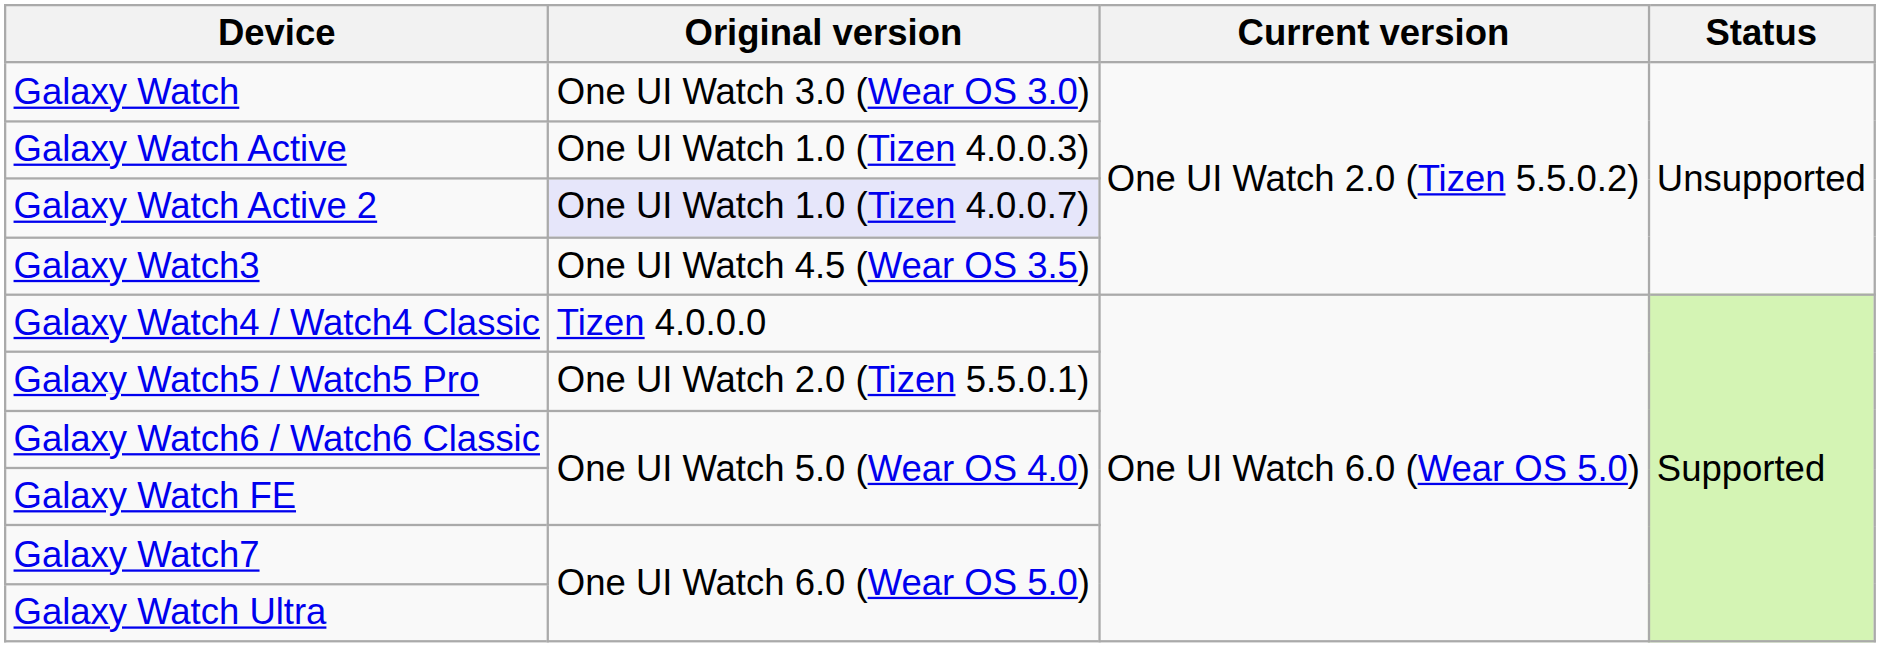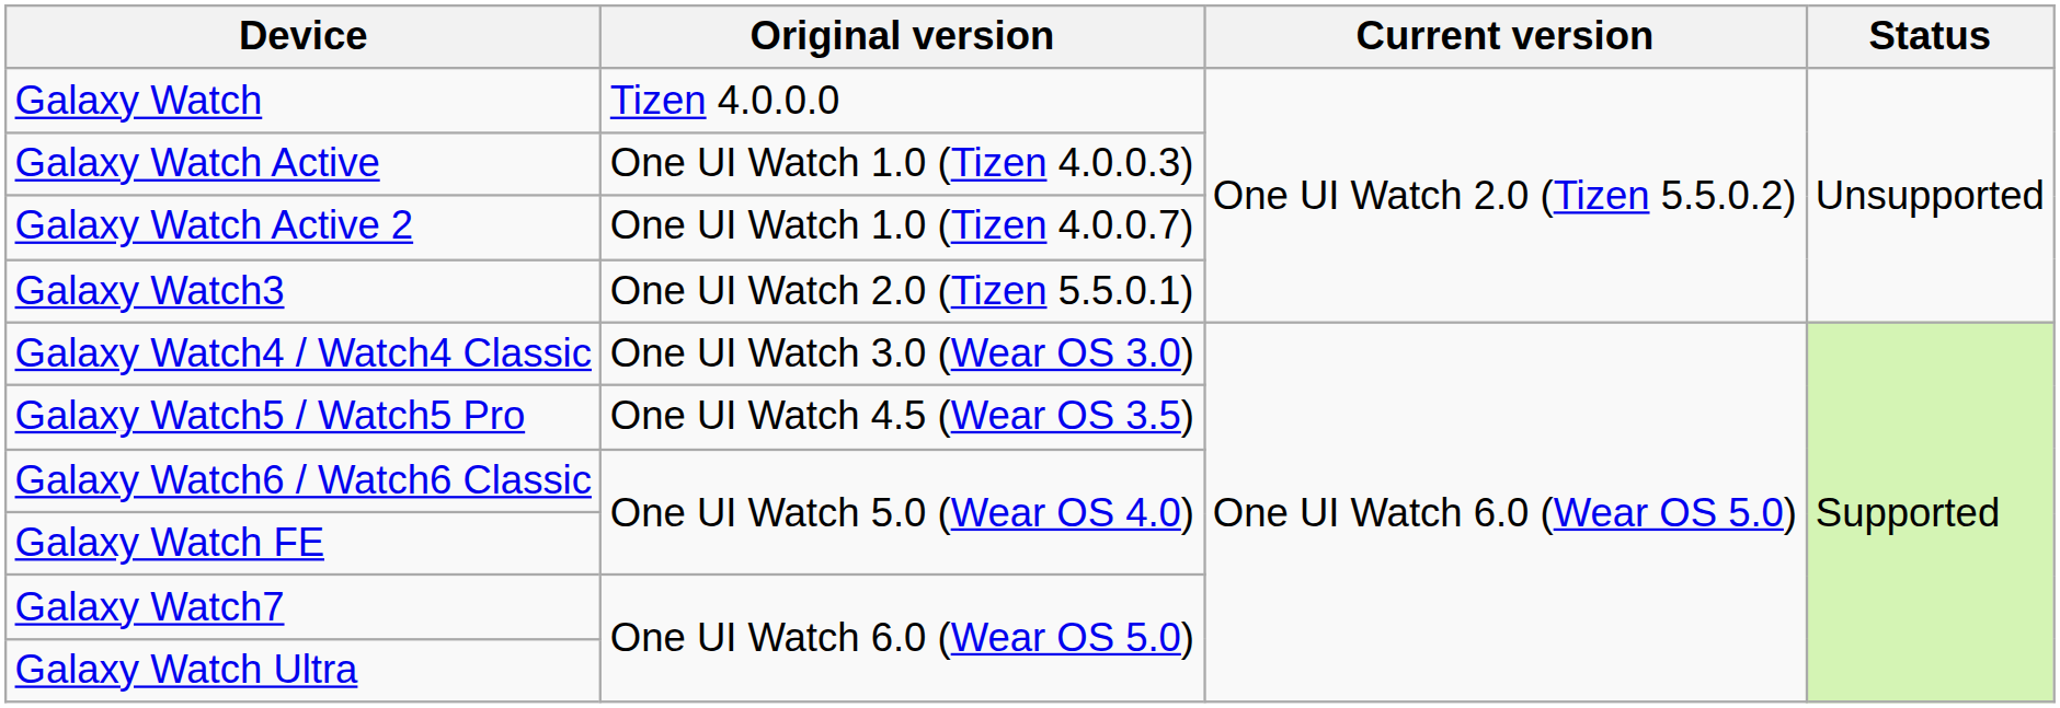 <table class="wikitable">
 <tr>
 <th>Device</th>
 <th>Original version</th>
 <th>Current version</th>
 <th>Status</th>
 </tr>
 <tr>
 <td><a href='#'>Galaxy Watch</a></td>
-<td>One UI Watch 3.0 (<a href='#'>Wear OS 3.0</a>)</td>
+<td><a href='#'>Tizen</a> 4.0.0.0</td>
 <td rowspan="4">One UI Watch 2.0 (<a href='#'>Tizen</a> 5.5.0.2)</td>
 <td rowspan="4">Unsupported</td>
 </tr>
 <tr>
 <td><a href='#'>Galaxy Watch Active</a></td>
 <td>One UI Watch 1.0 (<a href='#'>Tizen</a> 4.0.0.3)</td>
 </tr>
 <tr>
 <td><a href='#'>Galaxy Watch Active 2</a></td>
-<td style="background: lavender;">One UI Watch 1.0 (<a href='#'>Tizen</a> 4.0.0.7)</td>
+<td>One UI Watch 1.0 (<a href='#'>Tizen</a> 4.0.0.7)</td>
 </tr>
 <tr>
 <td><a href='#'>Galaxy Watch3</a></td>
-<td>One UI Watch 4.5 (<a href='#'>Wear OS 3.5</a>)</td>
+<td>One UI Watch 2.0 (<a href='#'>Tizen</a> 5.5.0.1)</td>
 </tr>
 <tr>
 <td><a href='#'>Galaxy Watch4 / Watch4 Classic</a></td>
-<td><a href='#'>Tizen</a> 4.0.0.0</td>
+<td>One UI Watch 3.0 (<a href='#'>Wear OS 3.0</a>)</td>
 <td rowspan="6">One UI Watch 6.0 (<a href='#'>Wear OS 5.0</a>)</td>
 <td rowspan="6" style="background: #d4f4b4">Supported</td>
 </tr>
 <tr>
 <td><a href='#'>Galaxy Watch5 / Watch5 Pro</a></td>
-<td>One UI Watch 2.0 (<a href='#'>Tizen</a> 5.5.0.1)</td>
+<td>One UI Watch 4.5 (<a href='#'>Wear OS 3.5</a>)</td>
 </tr>
 <tr>
 <td><a href='#'>Galaxy Watch6 / Watch6 Classic</a></td>
 <td rowspan="2">One UI Watch 5.0 (<a href='#'>Wear OS 4.0</a>)</td>
 </tr>
 <tr>
 <td><a href='#'>Galaxy Watch FE</a></td>
 </tr>
 <tr>
 <td><a href='#'>Galaxy Watch7</a></td>
 <td rowspan="2">One UI Watch 6.0 (<a href='#'>Wear OS 5.0</a>)</td>
 </tr>
 <tr>
 <td><a href='#'>Galaxy Watch Ultra</a></td>
 </tr>
 </table>
